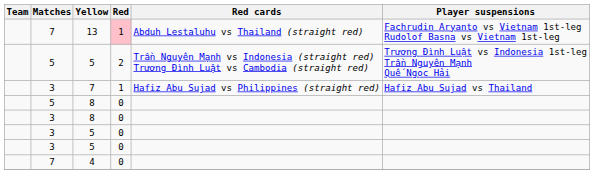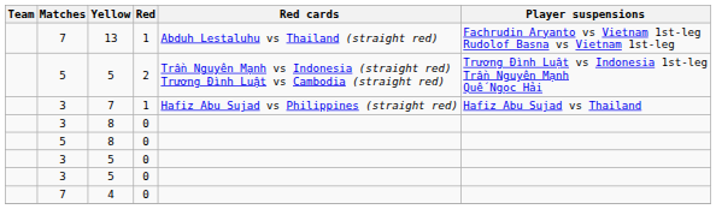 <table class="wikitable sortable" style="text-align:center;">
 <tr>
 <th>Team</th>
 <th>Matches</th>
 <th> Yellow</th>
 <th> Red</th>
 <th class="unsortable">Red cards</th>
 <th class="unsortable">Player suspensions</th>
 </tr>
 <tr>
 <td style="text-align:left;"></td>
 <td>7</td>
 <td>13</td>
-<td style="background: pink;">1</td>
+<td>1</td>
 <td style="text-align:left;"><a href='#'>Abduh Lestaluhu</a> vs <a href='#'>Thailand</a> <em>(straight red)</em></td>
 <td style="text-align:left;"><a href='#'>Fachrudin Aryanto</a> vs <a href='#'>Vietnam</a> 1st-leg<br><a href='#'>Rudolof Basna</a> vs <a href='#'>Vietnam</a> 1st-leg</td>
 </tr>
 <tr>
 <td style="text-align:left;"></td>
 <td>5</td>
 <td>5</td>
 <td>2</td>
 <td style="text-align:left;"><a href='#'>Trần Nguyên Mạnh</a> vs <a href='#'>Indonesia</a> <em>(straight red)</em> <br> <a href='#'>Trương Đình Luật</a> vs <a href='#'>Cambodia</a> <em>(straight red)</em></td>
 <td style="text-align:left;"><a href='#'>Trương Đình Luật</a> vs <a href='#'>Indonesia</a> 1st-leg<br><a href='#'>Trần Nguyên Mạnh</a><br><a href='#'>Quế Ngọc Hải</a></td>
 </tr>
 <tr>
 <td style="text-align:left;"></td>
 <td>3</td>
 <td>7</td>
 <td>1</td>
 <td style="text-align:left;"><a href='#'>Hafiz Abu Sujad</a> vs <a href='#'>Philippines</a> <em>(straight red)</em></td>
 <td style="text-align:left;"><a href='#'>Hafiz Abu Sujad</a> vs <a href='#'>Thailand</a></td>
 </tr>
 <tr>
 <td style="text-align:left;"></td>
-<td>5</td>
+<td>3</td>
 <td>8</td>
 <td>0</td>
 <td></td>
 <td></td>
 </tr>
 <tr>
 <td style="text-align:left;"></td>
-<td>3</td>
+<td>5</td>
 <td>8</td>
 <td>0</td>
 <td></td>
 <td></td>
 </tr>
 <tr>
 <td style="text-align:left;"></td>
 <td>3</td>
 <td>5</td>
 <td>0</td>
 <td></td>
 <td></td>
 </tr>
 <tr>
 <td style="text-align:left;"></td>
 <td>3</td>
 <td>5</td>
 <td>0</td>
 <td></td>
 <td></td>
 </tr>
 <tr>
 <td style="text-align:left;"></td>
 <td>7</td>
 <td>4</td>
 <td>0</td>
 <td></td>
 <td></td>
 </tr>
 <tr>
 </tr>
 </table>
